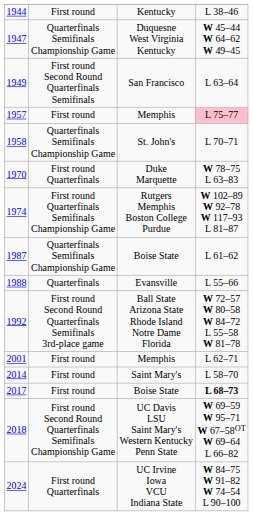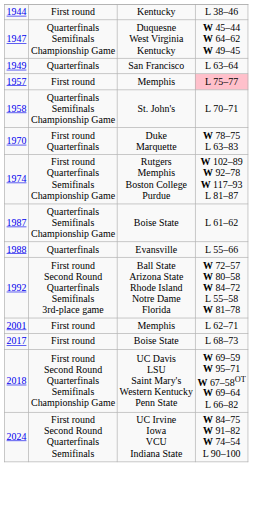 <table class="wikitable">
 <tr>
 </tr>
 <tr style="text-align:center;">
 <td><a href='#'>1944</a></td>
 <td>First round</td>
 <td>Kentucky</td>
 <td>L 38–46</td>
 </tr>
 <tr style="text-align:center;">
 <td><a href='#'>1947</a></td>
 <td>Quarterfinals<br>Semifinals<br>Championship Game</td>
 <td>Duquesne<br>West Virginia<br>Kentucky</td>
 <td><strong>W</strong> 45–44<br><strong>W</strong> 64–62<br><strong>W</strong> 49–45</td>
 </tr>
 <tr style="text-align:center;">
 <td><a href='#'>1949</a></td>
-<td>First round<br>Second Round<br>Quarterfinals<br>Semifinals</td>
+<td>Quarterfinals</td>
 <td>San Francisco</td>
 <td>L 63–64</td>
 </tr>
 <tr style="text-align:center;">
 <td><a href='#'>1957</a></td>
 <td>First round</td>
 <td>Memphis</td>
 <td style="background: pink;">L 75–77</td>
 </tr>
 <tr style="text-align:center;">
 <td><a href='#'>1958</a></td>
 <td>Quarterfinals<br>Semifinals<br>Championship Game</td>
 <td>St. John's</td>
 <td>L 70–71</td>
 </tr>
 <tr style="text-align:center;">
 <td><a href='#'>1970</a></td>
 <td>First round<br>Quarterfinals</td>
 <td>Duke<br>Marquette</td>
 <td><strong>W</strong> 78–75<br>L 63–83</td>
 </tr>
 <tr style="text-align:center;">
 <td><a href='#'>1974</a></td>
 <td>First round<br>Quarterfinals<br>Semifinals<br>Championship Game</td>
 <td>Rutgers<br>Memphis<br>Boston College<br>Purdue</td>
 <td><strong>W</strong> 102–89<br><strong>W</strong> 92–78<br><strong>W</strong> 117–93<br>L 81–87</td>
 </tr>
 <tr style="text-align:center;">
 <td><a href='#'>1987</a></td>
 <td>Quarterfinals<br>Semifinals<br>Championship Game</td>
 <td>Boise State</td>
 <td>L 61–62</td>
 </tr>
 <tr style="text-align:center;">
 <td><a href='#'>1988</a></td>
 <td>Quarterfinals</td>
 <td>Evansville</td>
 <td>L 55–66</td>
 </tr>
 <tr style="text-align:center;">
 <td><a href='#'>1992</a></td>
 <td>First round<br>Second Round<br>Quarterfinals<br>Semifinals<br>3rd-place game</td>
 <td>Ball State<br>Arizona State<br>Rhode Island<br>Notre Dame<br>Florida</td>
 <td><strong>W</strong> 72–57<br><strong>W</strong> 80–58<br><strong>W</strong> 84–72<br>L 55–58<br><strong>W</strong> 81–78</td>
 </tr>
 <tr style="text-align:center;">
 <td><a href='#'>2001</a></td>
 <td>First round</td>
 <td>Memphis</td>
 <td>L 62–71</td>
 </tr>
 <tr style="text-align:center;">
-<td><a href='#'>2014</a></td>
-<td>First round</td>
-<td>Saint Mary's</td>
-<td>L 58–70</td>
-</tr>
-<tr style="text-align:center;">
 <td><a href='#'>2017</a></td>
 <td>First round</td>
 <td>Boise State</td>
-<td><strong>L 68–73</strong></td>
+<td>L 68–73</td>
 </tr>
 <tr style="text-align:center;">
 <td><a href='#'>2018</a></td>
 <td>First round<br>Second Round<br>Quarterfinals<br>Semifinals<br>Championship Game</td>
 <td>UC Davis<br>LSU<br>Saint Mary's<br>Western Kentucky<br>Penn State</td>
 <td><strong>W</strong> 69–59<br><strong>W</strong> 95–71<br><strong>W</strong> 67–58<sup>OT</sup><br><strong>W</strong> 69–64<br>L 66–82</td>
 </tr>
 <tr style="text-align:center;">
 <td><a href='#'>2024</a></td>
-<td>First round<br>Quarterfinals</td>
+<td>First round<br>Second Round<br>Quarterfinals<br>Semifinals</td>
 <td>UC Irvine<br>Iowa<br>VCU<br>Indiana State</td>
 <td><strong>W</strong> 84–75<br><strong>W</strong> 91–82<br><strong>W</strong> 74–54<br>L 90–100</td>
 </tr>
 </table>
